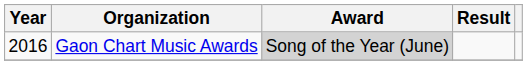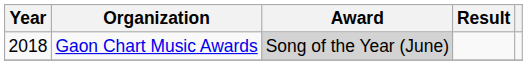 <table class="wikitable plainrowheaders">
 <tr>
 <th scope="col">Year</th>
 <th scope="col">Organization</th>
 <th scope="col">Award</th>
 <th scope="col">Result</th>
 <th class="unsortable"></th>
 </tr>
 <tr>
-<td>2016</td>
+<td>2018</td>
 <td><a href='#'>Gaon Chart Music Awards</a></td>
 <td style="background: lightgrey;">Song of the Year (June)</td>
 <td></td>
 <td align="center"></td>
 </tr>
 <tr>
 </tr>
 </table>
